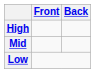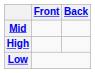 <table class="wikitable" border="1" style="text-align: center">
 <tr>
 <th></th>
 <th><a href='#'>Front</a></th>
 <th><a href='#'>Back</a></th>
 </tr>
 <tr>
-<th><a href='#'>High</a></th>
+<th><a href='#'>Mid</a></th>
 <td></td>
 <td></td>
 </tr>
 <tr>
-<th><a href='#'>Mid</a></th>
+<th><a href='#'>High</a></th>
 <td></td>
 <td></td>
 </tr>
 <tr>
 <th><a href='#'>Low</a></th>
 <td colspan=2>  </td>
 </tr>
 </table>
